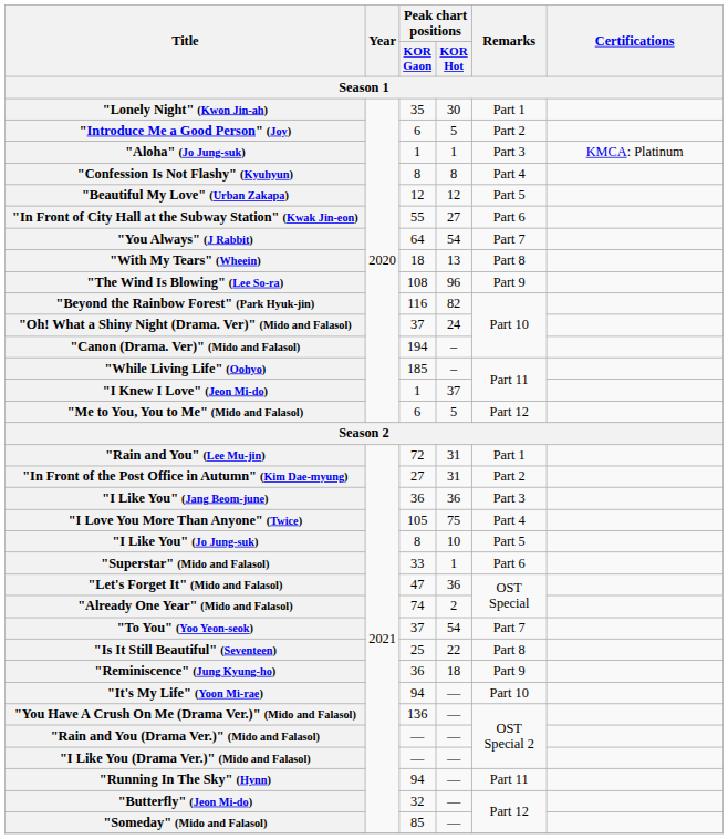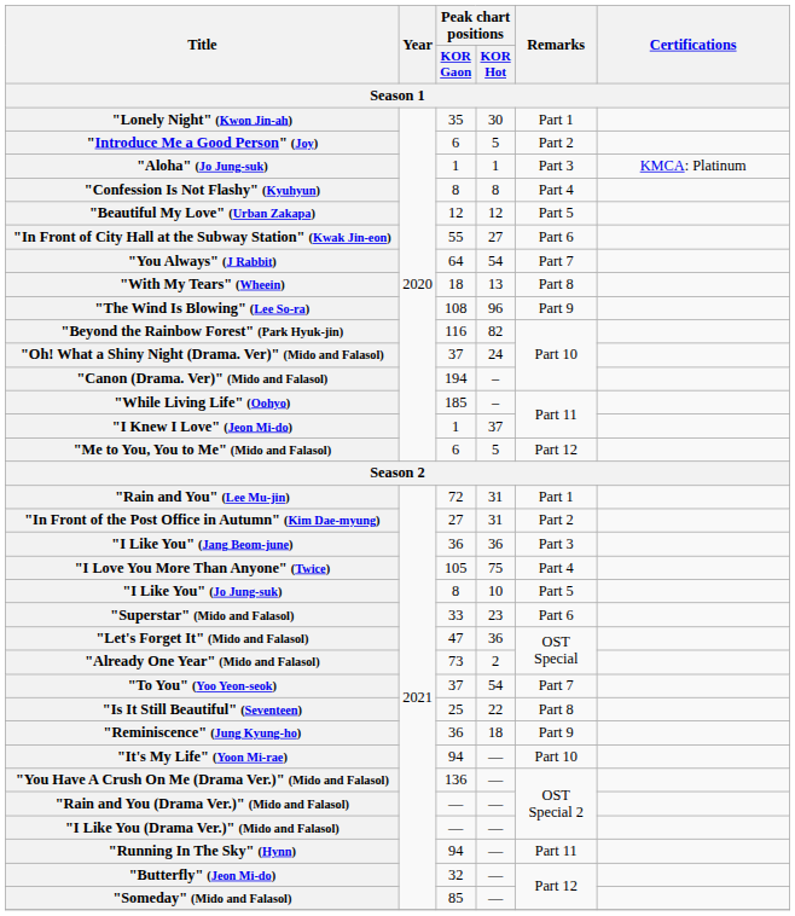 <table class="wikitable plainrowheaders" style="text-align:center;">
 <tr>
 <th scope="col" rowspan="2" style="width:26em;">Title</th>
 <th scope="col" rowspan="2" style="width:2em;">Year</th>
 <th scope="col" colspan="2">Peak chart positions</th>
 <th scope="col" rowspan="2" style="width:5em;">Remarks</th>
 <th scope="col" rowspan="2" style="width:12.5em;"><a href='#'>Certifications</a></th>
 </tr>
 <tr>
 <th scope="col" style="width:2.5em;font-size:90%;"><a href='#'>KOR<br>Gaon</a><br></th>
 <th scope="col" style="width:2.5em;font-size:90%;"><a href='#'>KOR<br>Hot</a><br></th>
 </tr>
 <tr>
 <th colspan="6">Season 1</th>
 </tr>
 <tr>
 <th scope="row">"Lonely Night" <small>(<a href='#'>Kwon Jin-ah</a>)</small></th>
 <td rowspan="15">2020</td>
 <td>35</td>
 <td>30</td>
 <td>Part 1</td>
 <td></td>
 </tr>
 <tr>
 <th scope="row">"<a href='#'>Introduce Me a Good Person</a>" <small>(<a href='#'>Joy</a>)</small></th>
 <td>6</td>
 <td>5</td>
 <td>Part 2</td>
 <td></td>
 </tr>
 <tr>
 <th scope="row">"Aloha" <small>(<a href='#'>Jo Jung-suk</a>)</small></th>
 <td>1</td>
 <td>1</td>
 <td>Part 3</td>
 <td><a href='#'>KMCA</a>: Platinum</td>
 </tr>
 <tr>
 <th scope="row">"Confession Is Not Flashy" <small>(<a href='#'>Kyuhyun</a>)</small></th>
 <td>8</td>
 <td>8</td>
 <td>Part 4</td>
 <td></td>
 </tr>
 <tr>
 <th scope="row">"Beautiful My Love" <small>(<a href='#'>Urban Zakapa</a>)</small></th>
 <td>12</td>
 <td>12</td>
 <td>Part 5</td>
 <td></td>
 </tr>
 <tr>
 <th scope="row">"In Front of City Hall at the Subway Station" <small>(<a href='#'>Kwak Jin-eon</a>)</small></th>
 <td>55</td>
 <td>27</td>
 <td>Part 6</td>
 <td></td>
 </tr>
 <tr>
 <th scope="row">"You Always" <small>(<a href='#'>J Rabbit</a>)</small></th>
 <td>64</td>
 <td>54</td>
 <td>Part 7</td>
 <td></td>
 </tr>
 <tr>
 <th scope="row">"With My Tears" <small>(<a href='#'>Wheein</a>)</small></th>
 <td>18</td>
 <td>13</td>
 <td>Part 8</td>
 <td></td>
 </tr>
 <tr>
 <th scope="row">"The Wind Is Blowing" <small>(<a href='#'>Lee So-ra</a>)</small></th>
 <td>108</td>
 <td>96</td>
 <td>Part 9</td>
 <td></td>
 </tr>
 <tr>
 <th scope="row">"Beyond the Rainbow Forest" <small>(Park Hyuk-jin)</small></th>
 <td>116</td>
 <td>82</td>
 <td rowspan="3">Part 10</td>
 <td></td>
 </tr>
 <tr>
 <th scope="row">"Oh! What a Shiny Night (Drama. Ver)" <small>(Mido and Falasol)</small></th>
 <td>37</td>
 <td>24</td>
 <td></td>
 </tr>
 <tr>
 <th scope="row">"Canon (Drama. Ver)" <small>(Mido and Falasol)</small></th>
 <td>194</td>
 <td>–</td>
 <td></td>
 </tr>
 <tr>
 <th scope="row">"While Living Life" <small>(<a href='#'>Oohyo</a>)</small></th>
 <td>185</td>
 <td>–</td>
 <td rowspan="2">Part 11</td>
 <td></td>
 </tr>
 <tr>
 <th scope="row">"I Knew I Love" <small>(<a href='#'>Jeon Mi-do</a>)</small></th>
 <td>1</td>
 <td>37</td>
 <td></td>
 </tr>
 <tr>
 <th scope="row">"Me to You, You to Me" <small>(Mido and Falasol)</small></th>
 <td>6</td>
 <td>5</td>
 <td>Part 12</td>
 <td></td>
 </tr>
 <tr>
 <th colspan="6">Season 2</th>
 </tr>
 <tr>
 <th scope="row">"Rain and You" <small>(<a href='#'>Lee Mu-jin</a>)</small></th>
 <td rowspan="18">2021</td>
 <td>72</td>
 <td>31</td>
 <td>Part 1</td>
 <td></td>
 </tr>
 <tr>
 <th scope="row">"In Front of the Post Office in Autumn" <small>(<a href='#'>Kim Dae-myung</a>)</small></th>
 <td>27</td>
 <td>31</td>
 <td>Part 2</td>
 <td></td>
 </tr>
 <tr>
 <th scope="row">"I Like You" <small>(<a href='#'>Jang Beom-june</a>)</small></th>
 <td>36</td>
 <td>36</td>
 <td>Part 3</td>
 <td></td>
 </tr>
 <tr>
 <th scope="row">"I Love You More Than Anyone" <small>(<a href='#'>Twice</a>)</small></th>
 <td>105</td>
 <td>75</td>
 <td>Part 4</td>
 <td></td>
 </tr>
 <tr>
 <th scope="row">"I Like You" <small>(<a href='#'>Jo Jung-suk</a>)</small></th>
 <td>8</td>
 <td>10</td>
 <td>Part 5</td>
 <td></td>
 </tr>
 <tr>
 <th scope="row">"Superstar" <small>(Mido and Falasol)</small></th>
 <td>33</td>
-<td>1</td>
+<td>23</td>
 <td>Part 6</td>
 <td></td>
 </tr>
 <tr>
 <th scope="row">"Let's Forget It" <small>(Mido and Falasol)</small></th>
 <td>47</td>
 <td>36</td>
 <td rowspan="2">OST Special</td>
 <td></td>
 </tr>
 <tr>
 <th scope="row">"Already One Year" <small>(Mido and Falasol)</small></th>
-<td>74</td>
+<td>73</td>
 <td>2</td>
 <td></td>
 </tr>
 <tr>
 <th scope="row">"To You" <small>(<a href='#'>Yoo Yeon-seok</a>)</small></th>
 <td>37</td>
 <td>54</td>
 <td>Part 7</td>
 <td></td>
 </tr>
 <tr>
 <th scope="row">"Is It Still Beautiful" <small>(<a href='#'>Seventeen</a>)</small></th>
 <td>25</td>
 <td>22</td>
 <td>Part 8</td>
 <td></td>
 </tr>
 <tr>
 <th scope="row">"Reminiscence" <small>(<a href='#'>Jung Kyung-ho</a>)</small></th>
 <td>36</td>
 <td>18</td>
 <td>Part 9</td>
 <td></td>
 </tr>
 <tr>
 <th scope="row">"It's My Life" <small>(<a href='#'>Yoon Mi-rae</a>)</small></th>
 <td>94</td>
 <td>—</td>
 <td>Part 10</td>
 <td></td>
 </tr>
 <tr>
 <th scope="row">"You Have A Crush On Me (Drama Ver.)" <small>(Mido and Falasol)</small></th>
 <td>136</td>
 <td>—</td>
 <td rowspan="3">OST Special 2</td>
 <td></td>
 </tr>
 <tr>
 <th scope="row">"Rain and You (Drama Ver.)" <small>(Mido and Falasol)</small></th>
 <td>—</td>
 <td>—</td>
 <td></td>
 </tr>
 <tr>
 <th scope="row">"I Like You (Drama Ver.)" <small>(Mido and Falasol)</small></th>
 <td>—</td>
 <td>—</td>
 <td></td>
 </tr>
 <tr>
 <th scope="row">"Running In The Sky" <small>(<a href='#'>Hynn</a>)</small></th>
 <td>94</td>
 <td>—</td>
 <td>Part 11</td>
 <td></td>
 </tr>
 <tr>
 <th scope="row">"Butterfly" <small>(<a href='#'>Jeon Mi-do</a>)</small></th>
 <td>32</td>
 <td>—</td>
 <td rowspan="2">Part 12</td>
 <td></td>
 </tr>
 <tr>
 <th scope="row">"Someday" <small>(Mido and Falasol)</small></th>
 <td>85</td>
 <td>—</td>
 <td></td>
 </tr>
 <tr>
 </tr>
 </table>
